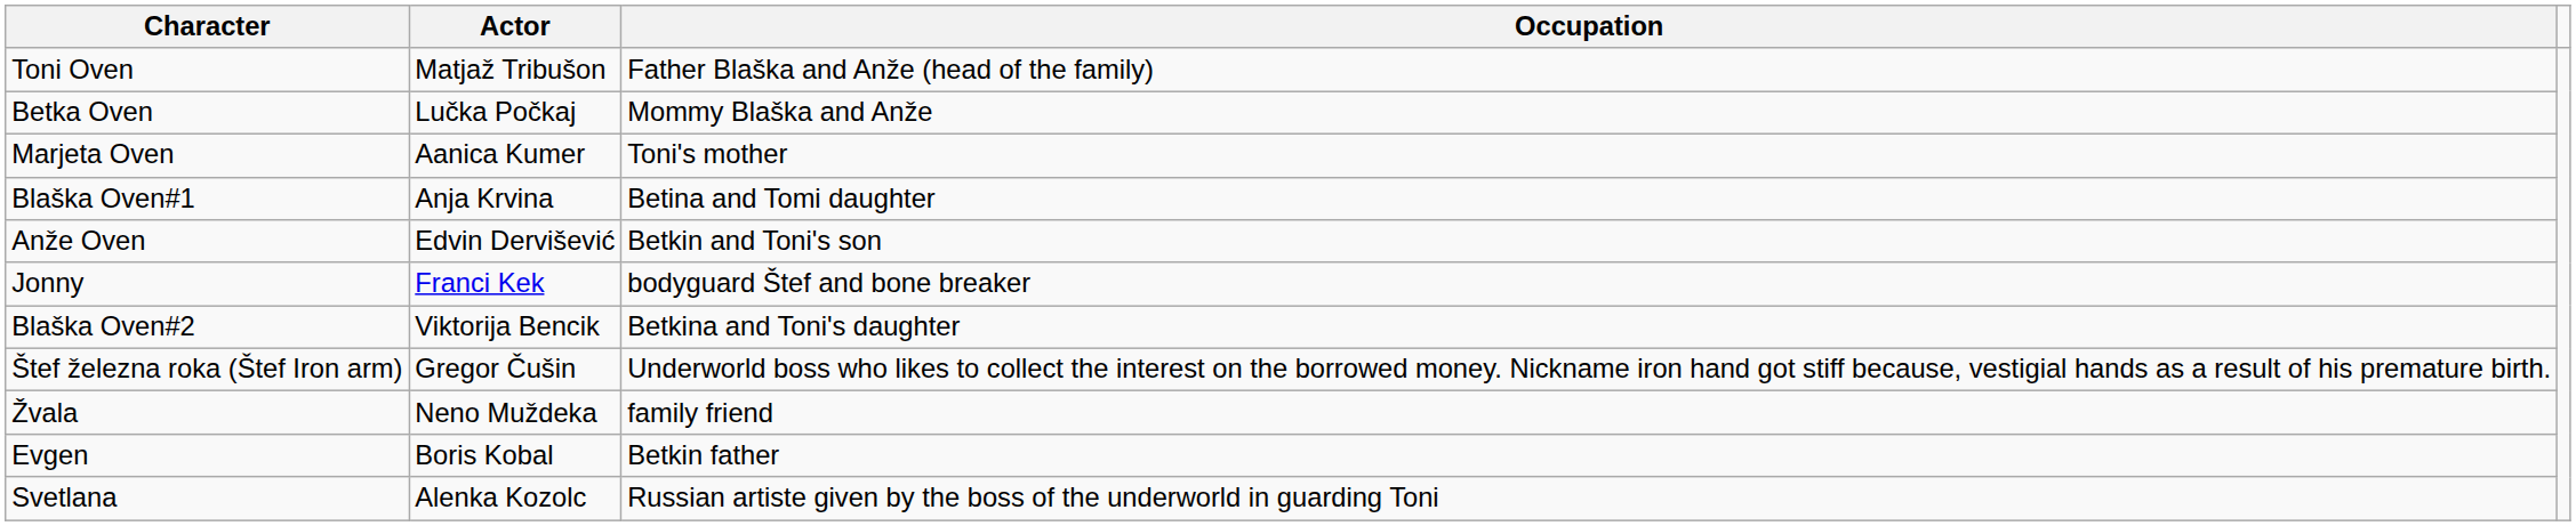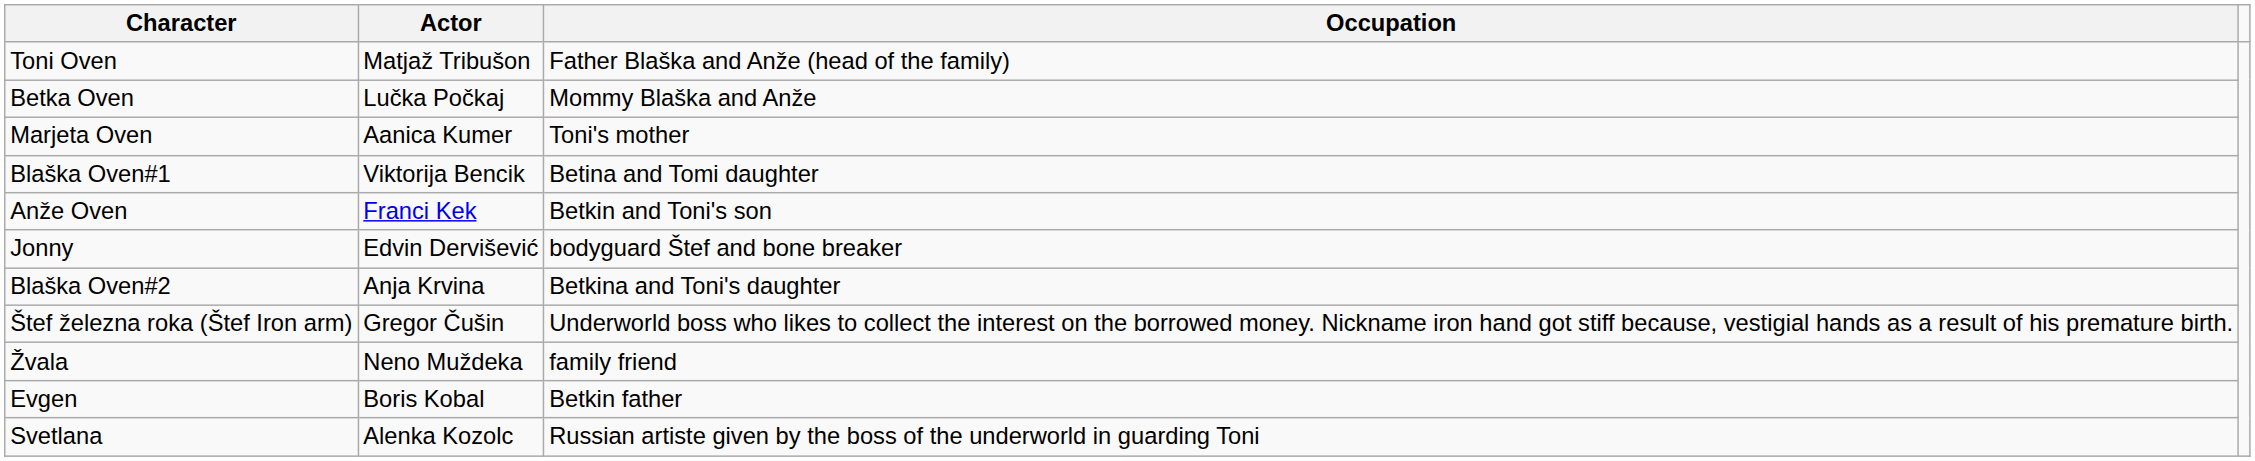 <table class="wikitable">
 <tr>
 <th>Character</th>
 <th>Actor</th>
 <th>Occupation</th>
 <td></td>
 </tr>
 <tr>
 <td>Toni Oven</td>
 <td>Matjaž Tribušon</td>
 <td>Father Blaška and Anže (head of the family)</td>
 </tr>
 <tr>
 <td>Betka Oven</td>
 <td>Lučka Počkaj</td>
 <td>Mommy Blaška and Anže</td>
 </tr>
 <tr>
 <td>Marjeta Oven</td>
 <td>Aanica Kumer</td>
 <td>Toni's mother</td>
 </tr>
 <tr>
 <td>Blaška Oven#1</td>
-<td>Anja Krvina</td>
+<td>Viktorija Bencik</td>
 <td>Betina and Tomi daughter</td>
 </tr>
 <tr>
 <td>Anže Oven</td>
-<td>Edvin Dervišević</td>
+<td><a href='#'>Franci Kek</a></td>
 <td>Betkin and Toni's son</td>
 </tr>
 <tr>
 <td>Jonny</td>
-<td><a href='#'>Franci Kek</a></td>
+<td>Edvin Dervišević</td>
 <td>bodyguard Štef and bone breaker</td>
 </tr>
 <tr>
 <td>Blaška Oven#2</td>
-<td>Viktorija Bencik</td>
+<td>Anja Krvina</td>
 <td>Betkina and Toni's daughter</td>
 </tr>
 <tr>
 <td>Štef železna roka (Štef Iron arm)</td>
 <td>Gregor Čušin</td>
 <td>Underworld boss who likes to collect the interest on the borrowed money. Nickname iron hand got stiff because, vestigial hands as a result of his premature birth.</td>
 </tr>
 <tr>
 <td>Žvala</td>
 <td>Neno Muždeka</td>
 <td>family friend</td>
 </tr>
 <tr>
 <td>Evgen</td>
 <td>Boris Kobal</td>
 <td>Betkin father</td>
 </tr>
 <tr>
 <td>Svetlana</td>
 <td>Alenka Kozolc</td>
 <td>Russian artiste given by the boss of the underworld in guarding Toni</td>
 </tr>
 </table>
